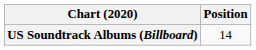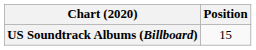 <table class="wikitable plainrowheaders" style="text-align:center">
 <tr>
 <th scope="col">Chart (2020)</th>
 <th scope="col">Position</th>
 </tr>
 <tr>
 <th scope="row">US Soundtrack Albums (<em>Billboard</em>)</th>
-<td>14</td>
+<td>15</td>
 </tr>
 </table>
